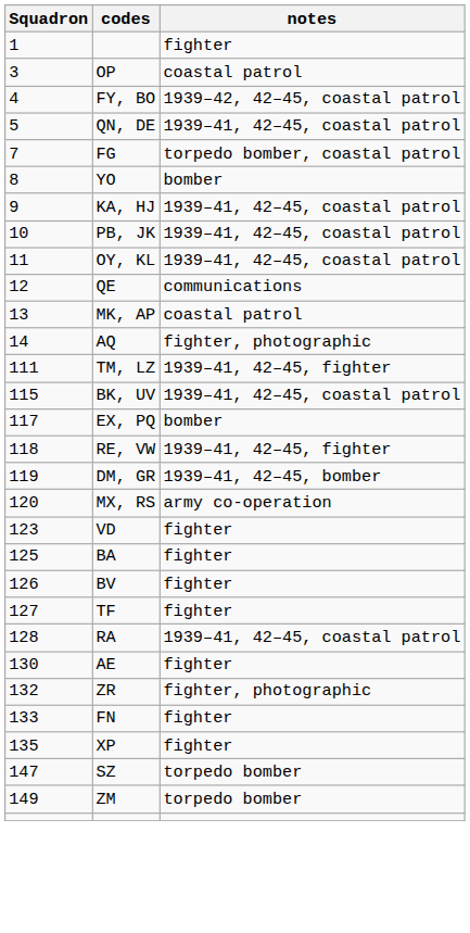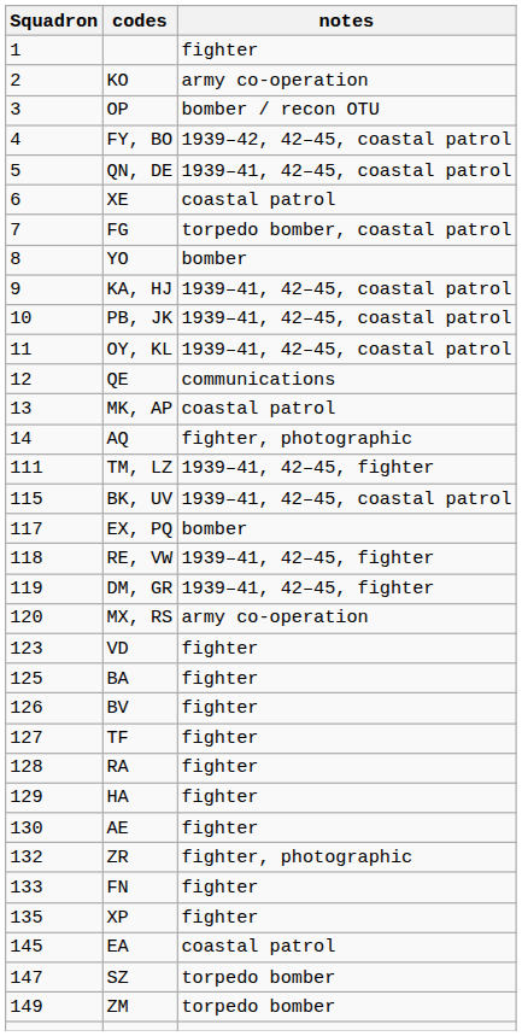 <table class="wikitable sortable">
 <tr>
 <th>Squadron</th>
 <th>codes</th>
 <th>notes</th>
 </tr>
 <tr>
 <td>1</td>
 <td></td>
 <td>fighter</td>
 </tr>
 <tr>
+<td>2</td>
+<td>KO</td>
+<td>army co-operation</td>
+</tr>
+<tr>
 <td>3</td>
 <td>OP</td>
-<td>coastal patrol</td>
+<td>bomber / recon OTU</td>
 </tr>
 <tr>
 <td>4</td>
 <td>FY, BO</td>
 <td>1939–42, 42–45, coastal patrol</td>
 </tr>
 <tr>
 <td>5</td>
 <td>QN, DE</td>
 <td>1939–41, 42–45, coastal patrol</td>
+</tr>
+<tr>
+<td>6</td>
+<td>XE</td>
+<td>coastal patrol</td>
 </tr>
 <tr>
 <td>7</td>
 <td>FG</td>
 <td>torpedo bomber, coastal patrol</td>
 </tr>
 <tr>
 <td>8</td>
 <td>YO</td>
 <td>bomber</td>
 </tr>
 <tr>
 <td>9</td>
 <td>KA, HJ</td>
 <td>1939–41, 42–45, coastal patrol</td>
 </tr>
 <tr>
 <td>10</td>
 <td>PB, JK</td>
 <td>1939–41, 42–45, coastal patrol</td>
 </tr>
 <tr>
 <td>11</td>
 <td>OY, KL</td>
 <td>1939–41, 42–45, coastal patrol</td>
 </tr>
 <tr>
 <td>12</td>
 <td>QE</td>
 <td>communications</td>
 </tr>
 <tr>
 <td>13</td>
 <td>MK, AP</td>
 <td>coastal patrol</td>
 </tr>
 <tr>
 <td>14</td>
 <td>AQ</td>
 <td>fighter, photographic</td>
 </tr>
 <tr>
 <td>111</td>
 <td>TM, LZ</td>
 <td>1939–41, 42–45, fighter</td>
 </tr>
 <tr>
 <td>115</td>
 <td>BK, UV</td>
 <td>1939–41, 42–45, coastal patrol</td>
 </tr>
 <tr>
 <td>117</td>
 <td>EX, PQ</td>
 <td>bomber</td>
 </tr>
 <tr>
 <td>118</td>
 <td>RE, VW</td>
 <td>1939–41, 42–45, fighter</td>
 </tr>
 <tr>
 <td>119</td>
 <td>DM, GR</td>
-<td>1939–41, 42–45, bomber</td>
+<td>1939–41, 42–45, fighter</td>
 </tr>
 <tr>
 <td>120</td>
 <td>MX, RS</td>
 <td>army co-operation</td>
 </tr>
 <tr>
 <td>123</td>
 <td>VD</td>
 <td>fighter</td>
 </tr>
 <tr>
 <td>125</td>
 <td>BA</td>
 <td>fighter</td>
 </tr>
 <tr>
 <td>126</td>
 <td>BV</td>
 <td>fighter</td>
 </tr>
 <tr>
 <td>127</td>
 <td>TF</td>
 <td>fighter</td>
 </tr>
 <tr>
 <td>128</td>
 <td>RA</td>
-<td>1939–41, 42–45, coastal patrol</td>
+<td>fighter</td>
+</tr>
+<tr>
+<td>129</td>
+<td>HA</td>
+<td>fighter</td>
 </tr>
 <tr>
 <td>130</td>
 <td>AE</td>
 <td>fighter</td>
 </tr>
 <tr>
 <td>132</td>
 <td>ZR</td>
 <td>fighter, photographic</td>
 </tr>
 <tr>
 <td>133</td>
 <td>FN</td>
 <td>fighter</td>
 </tr>
 <tr>
 <td>135</td>
 <td>XP</td>
 <td>fighter</td>
 </tr>
 <tr>
+<td>145</td>
+<td>EA</td>
+<td>coastal patrol</td>
+</tr>
+<tr>
 <td>147</td>
 <td>SZ</td>
 <td>torpedo bomber</td>
 </tr>
 <tr>
 <td>149</td>
 <td>ZM</td>
 <td>torpedo bomber</td>
 </tr>
 <tr>
 <td></td>
 <td></td>
 <td></td>
 </tr>
 </table>
